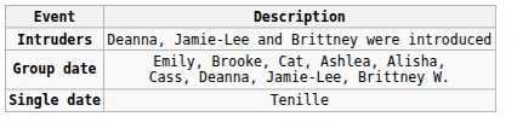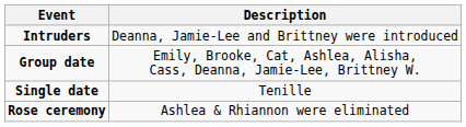 <table class="wikitable sortable" style="text-align:center;">
 <tr>
 <th>Event</th>
 <th>Description</th>
 </tr>
 <tr>
 <td><strong>Intruders</strong></td>
 <td>Deanna, Jamie-Lee and Brittney were introduced</td>
 </tr>
 <tr>
 <td><strong>Group date</strong></td>
 <td>Emily, Brooke, Cat, Ashlea, Alisha,<br>Cass, Deanna, Jamie-Lee, Brittney W.</td>
 </tr>
 <tr>
 <td><strong>Single date</strong></td>
 <td>Tenille</td>
 </tr>
+<tr>
+<td><strong>Rose ceremony</strong></td>
+<td>Ashlea & Rhiannon were eliminated</td>
+</tr>
 </table>
